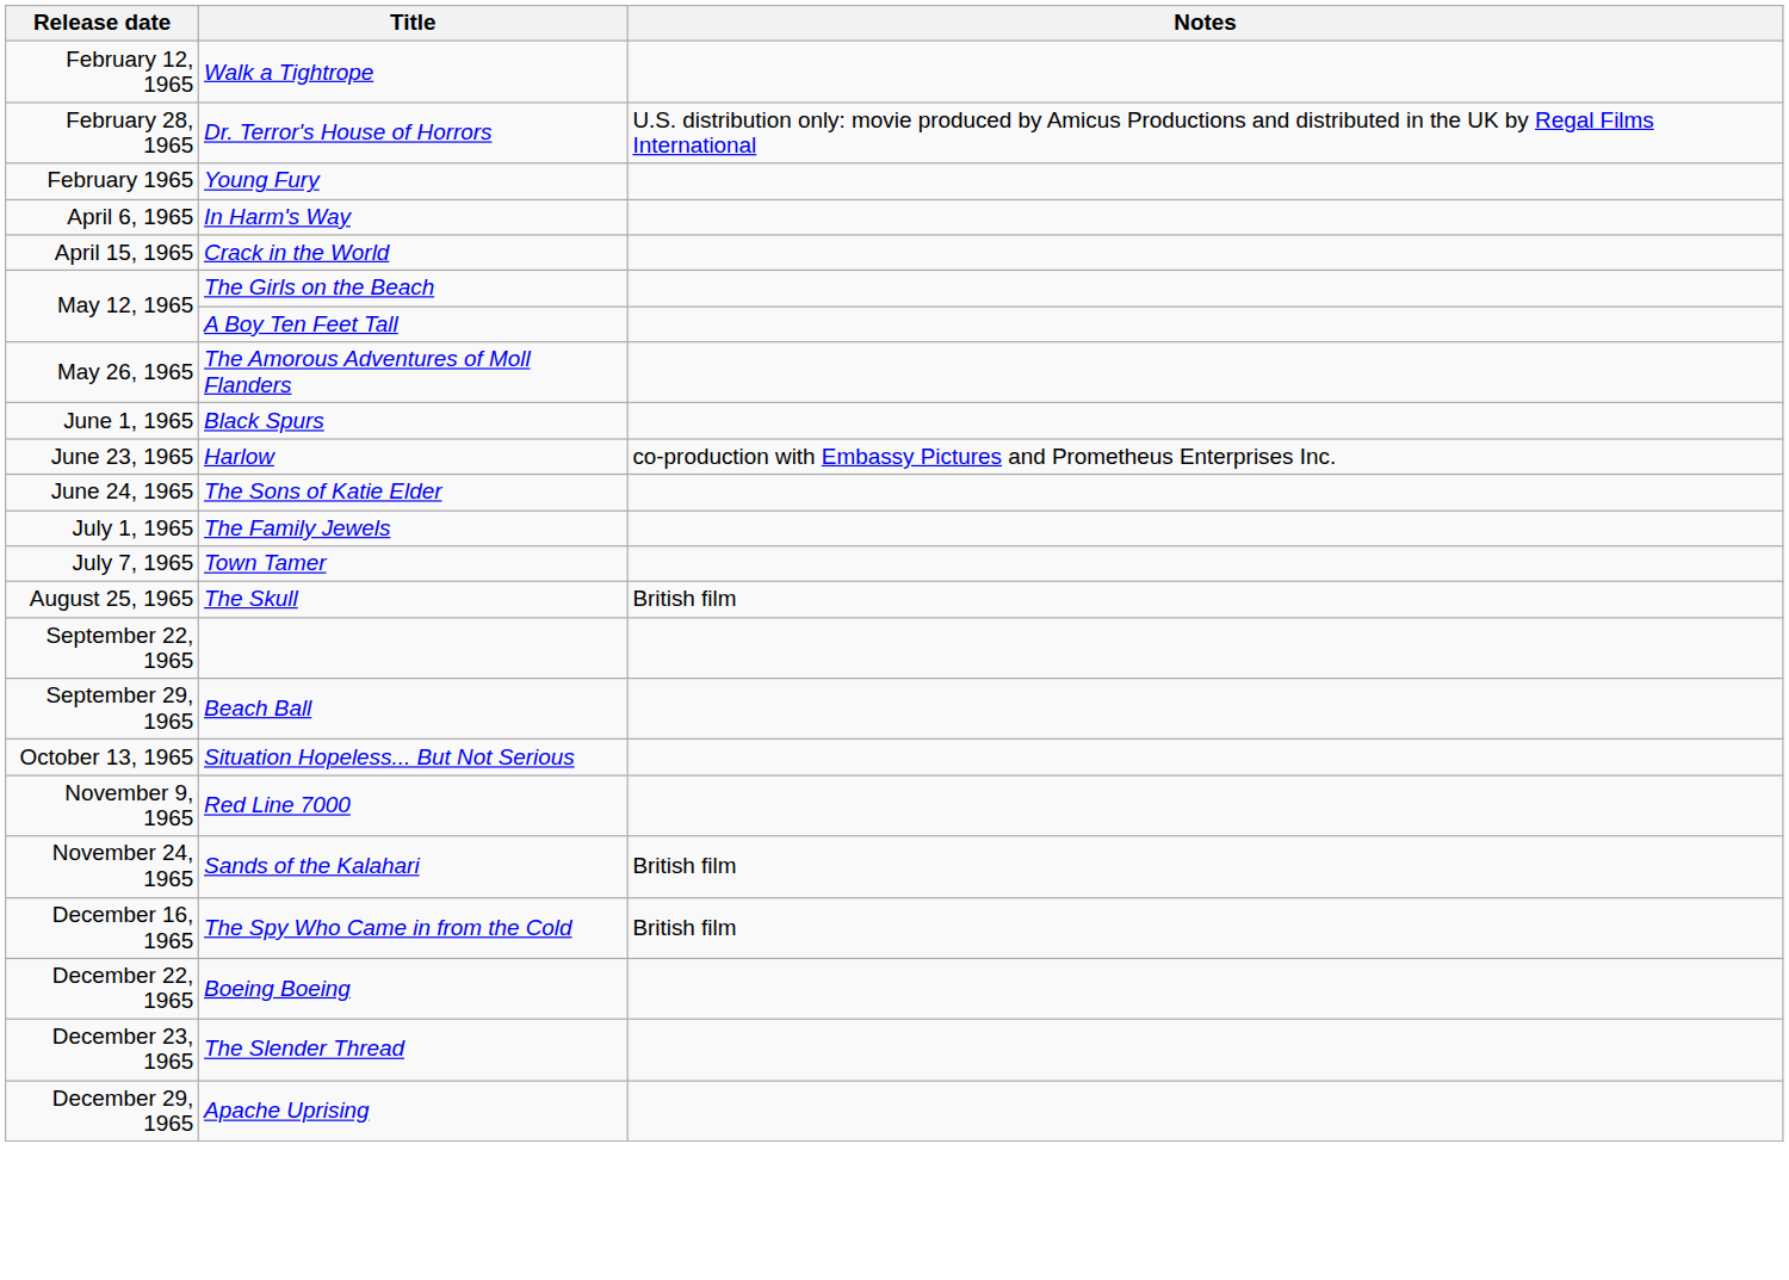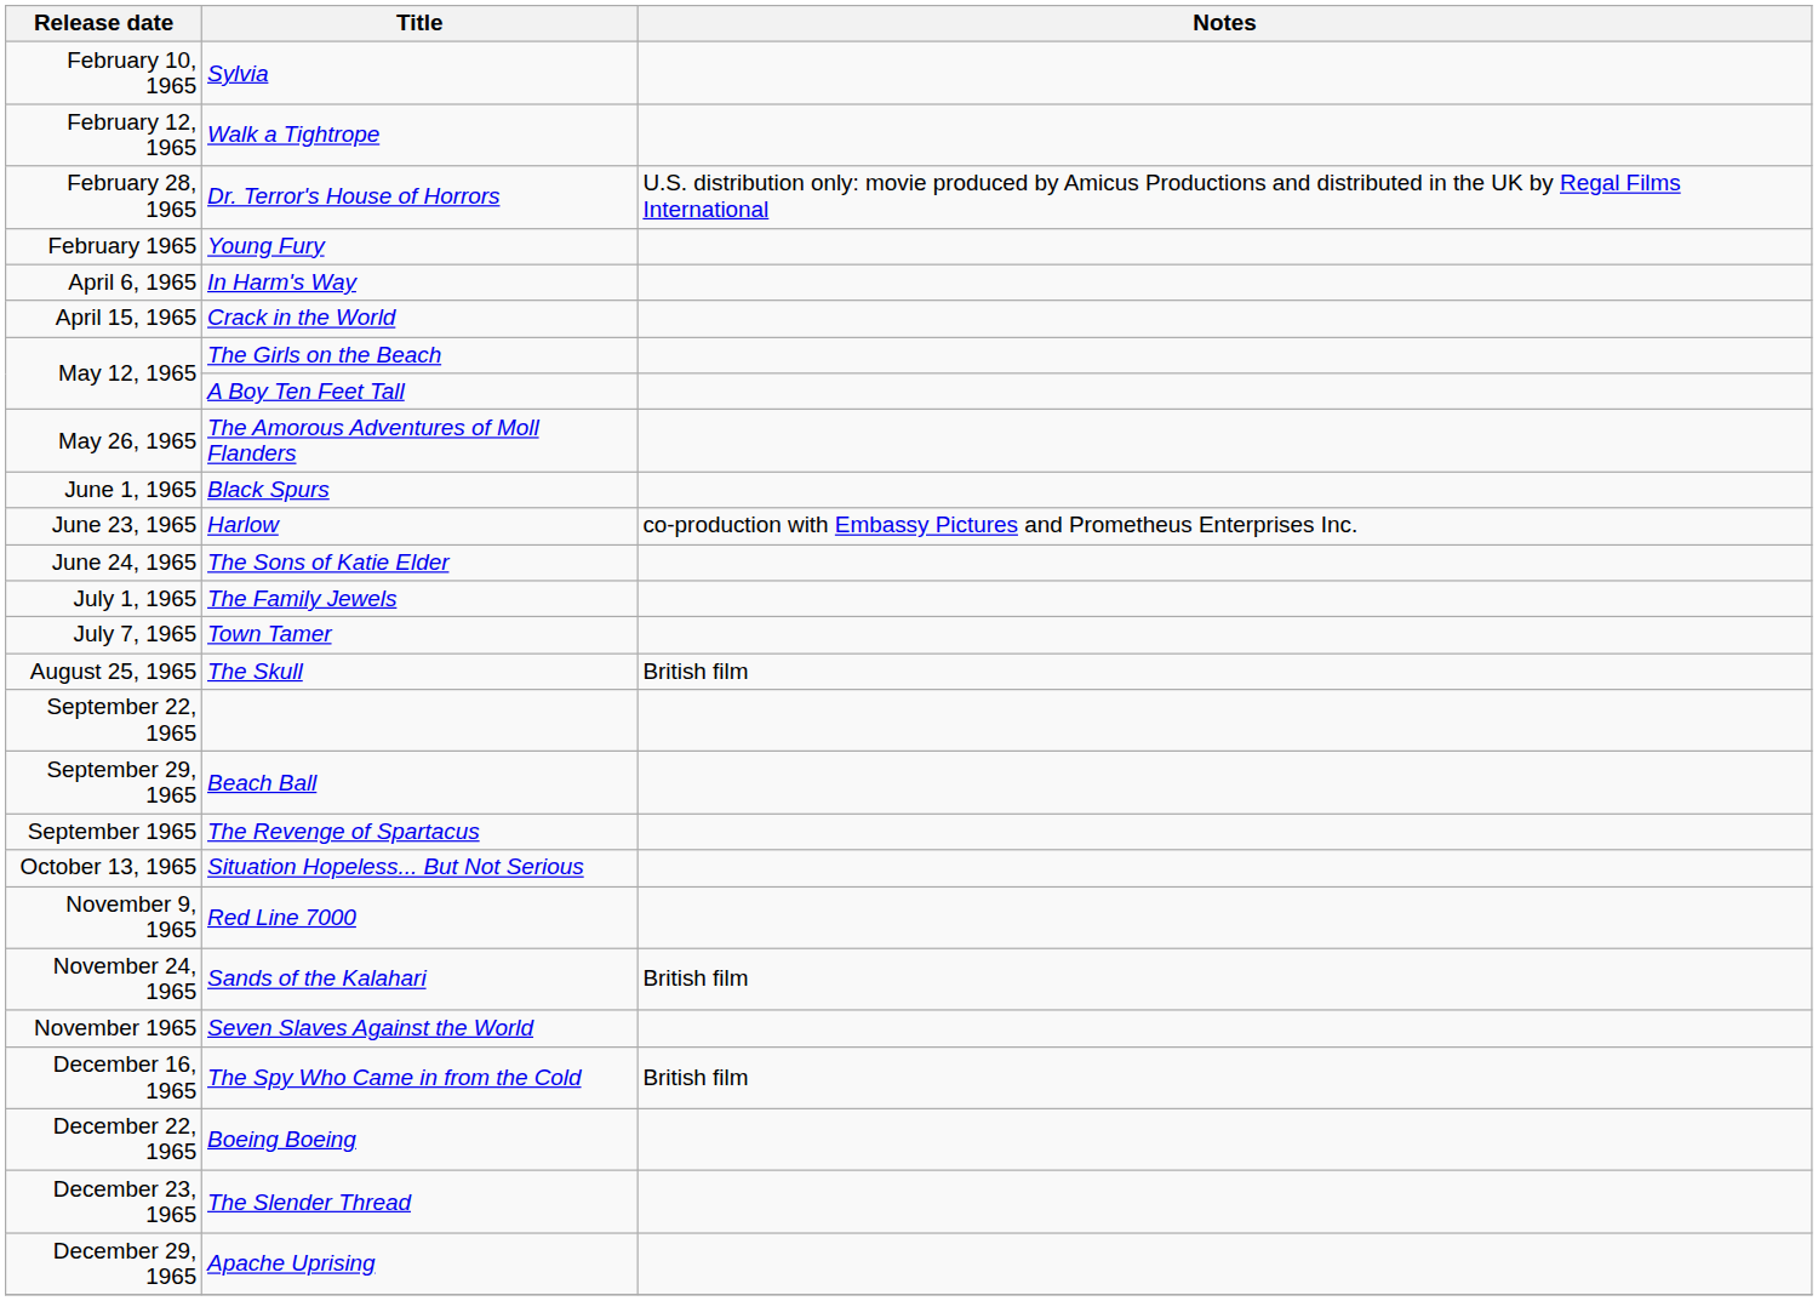 <table class="wikitable sortable" style="width:100%;">
 <tr>
 <th scope="col" style="width:130px;">Release date</th>
 <th>Title</th>
 <th>Notes</th>
+</tr>
+<tr>
+<td style="text-align:right;">February 10, 1965</td>
+<td><em><a href='#'>Sylvia</a></em></td>
+<td></td>
 </tr>
 <tr>
 <td style="text-align:right;">February 12, 1965</td>
 <td><em><a href='#'>Walk a Tightrope</a></em></td>
 <td></td>
 </tr>
 <tr>
 <td style="text-align:right;">February 28, 1965</td>
 <td><em><a href='#'>Dr. Terror's House of Horrors</a></em></td>
 <td>U.S. distribution only: movie produced by Amicus Productions and distributed in the UK by <a href='#'>Regal Films International</a></td>
 </tr>
 <tr>
 <td style="text-align:right;">February 1965</td>
 <td><em><a href='#'>Young Fury</a></em></td>
 <td></td>
 </tr>
 <tr>
 <td style="text-align:right;">April 6, 1965</td>
 <td><em><a href='#'>In Harm's Way</a></em></td>
 <td></td>
 </tr>
 <tr>
 <td style="text-align:right;">April 15, 1965</td>
 <td><em><a href='#'>Crack in the World</a></em></td>
 <td></td>
 </tr>
 <tr>
 <td style="text-align:right;" rowspan="2">May 12, 1965</td>
 <td><em><a href='#'>The Girls on the Beach</a></em></td>
 <td></td>
 </tr>
 <tr>
 <td><em><a href='#'>A Boy Ten Feet Tall</a></em></td>
 <td></td>
 </tr>
 <tr>
 <td style="text-align:right;">May 26, 1965</td>
 <td><em><a href='#'>The Amorous Adventures of Moll Flanders</a></em></td>
 <td></td>
 </tr>
 <tr>
 <td style="text-align:right;">June 1, 1965</td>
 <td><em><a href='#'>Black Spurs</a></em></td>
 <td></td>
 </tr>
 <tr>
 <td style="text-align:right;">June 23, 1965</td>
 <td><em><a href='#'>Harlow</a></em></td>
 <td>co-production with <a href='#'>Embassy Pictures</a> and Prometheus Enterprises Inc.</td>
 </tr>
 <tr>
 <td style="text-align:right;">June 24, 1965</td>
 <td><em><a href='#'>The Sons of Katie Elder</a></em></td>
 <td></td>
 </tr>
 <tr>
 <td style="text-align:right;">July 1, 1965</td>
 <td><em><a href='#'>The Family Jewels</a></em></td>
 <td></td>
 </tr>
 <tr>
 <td style="text-align:right;">July 7, 1965</td>
 <td><em><a href='#'>Town Tamer</a></em></td>
 <td></td>
 </tr>
 <tr>
 <td style="text-align:right;">August 25, 1965</td>
 <td><em><a href='#'>The Skull</a></em></td>
 <td>British film</td>
 </tr>
 <tr>
 <td style="text-align:right;">September 22, 1965</td>
 <td><em></em></td>
 <td></td>
 </tr>
 <tr>
 <td style="text-align:right;">September 29, 1965</td>
 <td><em><a href='#'>Beach Ball</a></em></td>
 <td></td>
 </tr>
 <tr>
+<td style="text-align:right;">September 1965</td>
+<td><em><a href='#'>The Revenge of Spartacus</a></em></td>
+<td></td>
+</tr>
+<tr>
 <td style="text-align:right;">October 13, 1965</td>
 <td><em><a href='#'>Situation Hopeless... But Not Serious</a></em></td>
 <td></td>
 </tr>
 <tr>
 <td style="text-align:right;">November 9, 1965</td>
 <td><em><a href='#'>Red Line 7000</a></em></td>
 <td></td>
 </tr>
 <tr>
 <td style="text-align:right;">November 24, 1965</td>
 <td><em><a href='#'>Sands of the Kalahari</a></em></td>
 <td>British film</td>
+</tr>
+<tr>
+<td style="text-align:right;">November 1965</td>
+<td><em><a href='#'>Seven Slaves Against the World</a></em></td>
+<td></td>
 </tr>
 <tr>
 <td style="text-align:right;">December 16, 1965</td>
 <td><em><a href='#'>The Spy Who Came in from the Cold</a></em></td>
 <td>British film</td>
 </tr>
 <tr>
 <td style="text-align:right;">December 22, 1965</td>
 <td><em><a href='#'>Boeing Boeing</a></em></td>
 <td></td>
 </tr>
 <tr>
 <td style="text-align:right;">December 23, 1965</td>
 <td><em><a href='#'>The Slender Thread</a></em></td>
 <td></td>
 </tr>
 <tr>
 <td style="text-align:right;">December 29, 1965</td>
 <td><em><a href='#'>Apache Uprising</a></em></td>
 <td></td>
 </tr>
 <tr>
 </tr>
 </table>
